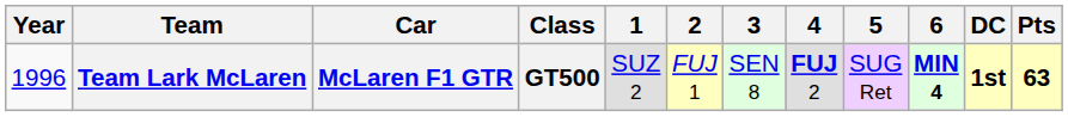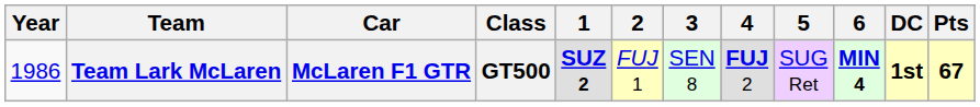 <table class="wikitable" style="text-align:center; font-size:85%">
 <tr>
 <th>Year</th>
 <th>Team</th>
 <th>Car</th>
 <th>Class</th>
 <th>1</th>
 <th>2</th>
 <th>3</th>
 <th>4</th>
 <th>5</th>
 <th>6</th>
 <th>DC</th>
 <th>Pts</th>
 </tr>
 <tr>
-<td><a href='#'>1996</a></td>
+<td><a href='#'>1986</a></td>
 <th nowrap><a href='#'>Team Lark McLaren</a></th>
 <th nowrap><a href='#'>McLaren F1 GTR</a></th>
 <th>GT500</th>
-<td style="background:#DFDFDF;"><a href='#'>SUZ</a><br><small>2</small></td>
+<td style="background:#DFDFDF;"><strong><a href='#'>SUZ</a><br><small>2</small></strong></td>
 <td style="background:#FFFFBF;"><em><a href='#'>FUJ</a></em><br><small>1</small></td>
 <td style="background:#DFFFDF;"><a href='#'>SEN</a><br><small>8</small></td>
 <td style="background:#DFDFDF;"><strong><a href='#'>FUJ</a></strong><br><small>2</small></td>
 <td style="background:#EFCFFF;"><a href='#'>SUG</a><br><small>Ret</small></td>
 <td style="background:#DFFFDF;"><strong><a href='#'>MIN</a><br><small>4</small></strong></td>
 <td style="background:#FFFFBF"><strong>1st</strong></td>
-<td style="background:#FFFFBF"><strong>63</strong></td>
+<td style="background:#FFFFBF"><strong>67</strong></td>
 </tr>
 </table>
